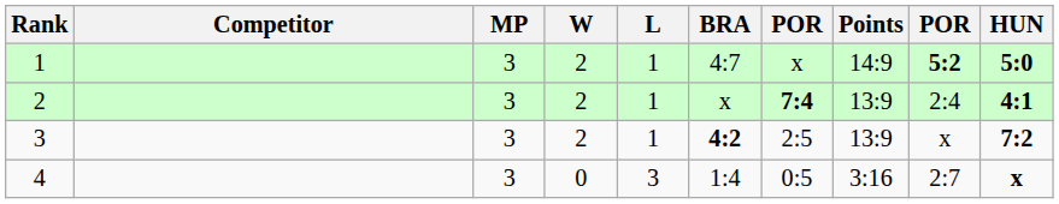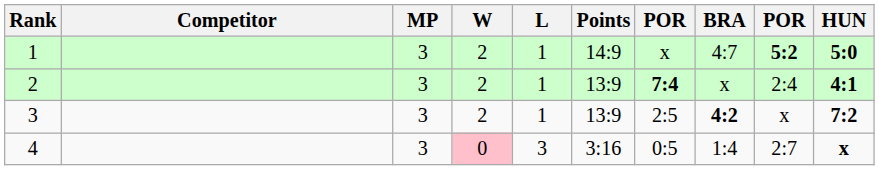 <table class="wikitable" style="text-align:center">
 <tr>
 <th>Rank</th>
 <th style="width:16em">Competitor</th>
 <th style="width:2.5em">MP</th>
 <th style="width:2.5em">W</th>
 <th style="width:2.5em">L</th>
+<th>Points</th>
+<th style="width:2.5em">POR</th>
 <th style="width:2.5em">BRA</th>
-<th style="width:2.5em">POR</th>
-<th>Points</th>
 <th style="width:2.5em">POR</th>
 <th style="width:2.5em">HUN</th>
 </tr>
 <tr style="background:#cfc;">
 <td>1</td>
 <td style="text-align:left"></td>
 <td>3</td>
 <td>2</td>
 <td>1</td>
+<td>14:9</td>
+<td>x</td>
 <td>4:7</td>
-<td>x</td>
-<td>14:9</td>
 <td><strong>5:2</strong></td>
 <td><strong>5:0</strong></td>
 </tr>
 <tr style="background:#cfc;">
 <td>2</td>
 <td style="text-align:left"></td>
 <td>3</td>
 <td>2</td>
 <td>1</td>
+<td>13:9</td>
+<td><strong>7:4</strong></td>
 <td>x</td>
-<td><strong>7:4</strong></td>
-<td>13:9</td>
 <td>2:4</td>
 <td><strong>4:1</strong></td>
 </tr>
 <tr>
 <td>3</td>
 <td style="text-align:left"></td>
 <td>3</td>
 <td>2</td>
 <td>1</td>
+<td>13:9</td>
+<td>2:5</td>
 <td><strong>4:2</strong></td>
-<td>2:5</td>
-<td>13:9</td>
 <td>x</td>
 <td><strong>7:2</strong></td>
 </tr>
 <tr>
 <td>4</td>
 <td style="text-align:left"></td>
 <td>3</td>
-<td>0</td>
+<td style="background: pink;">0</td>
 <td>3</td>
+<td>3:16</td>
+<td>0:5</td>
 <td>1:4</td>
-<td>0:5</td>
-<td>3:16</td>
 <td>2:7</td>
 <td><strong>x</strong></td>
 </tr>
 </table>
